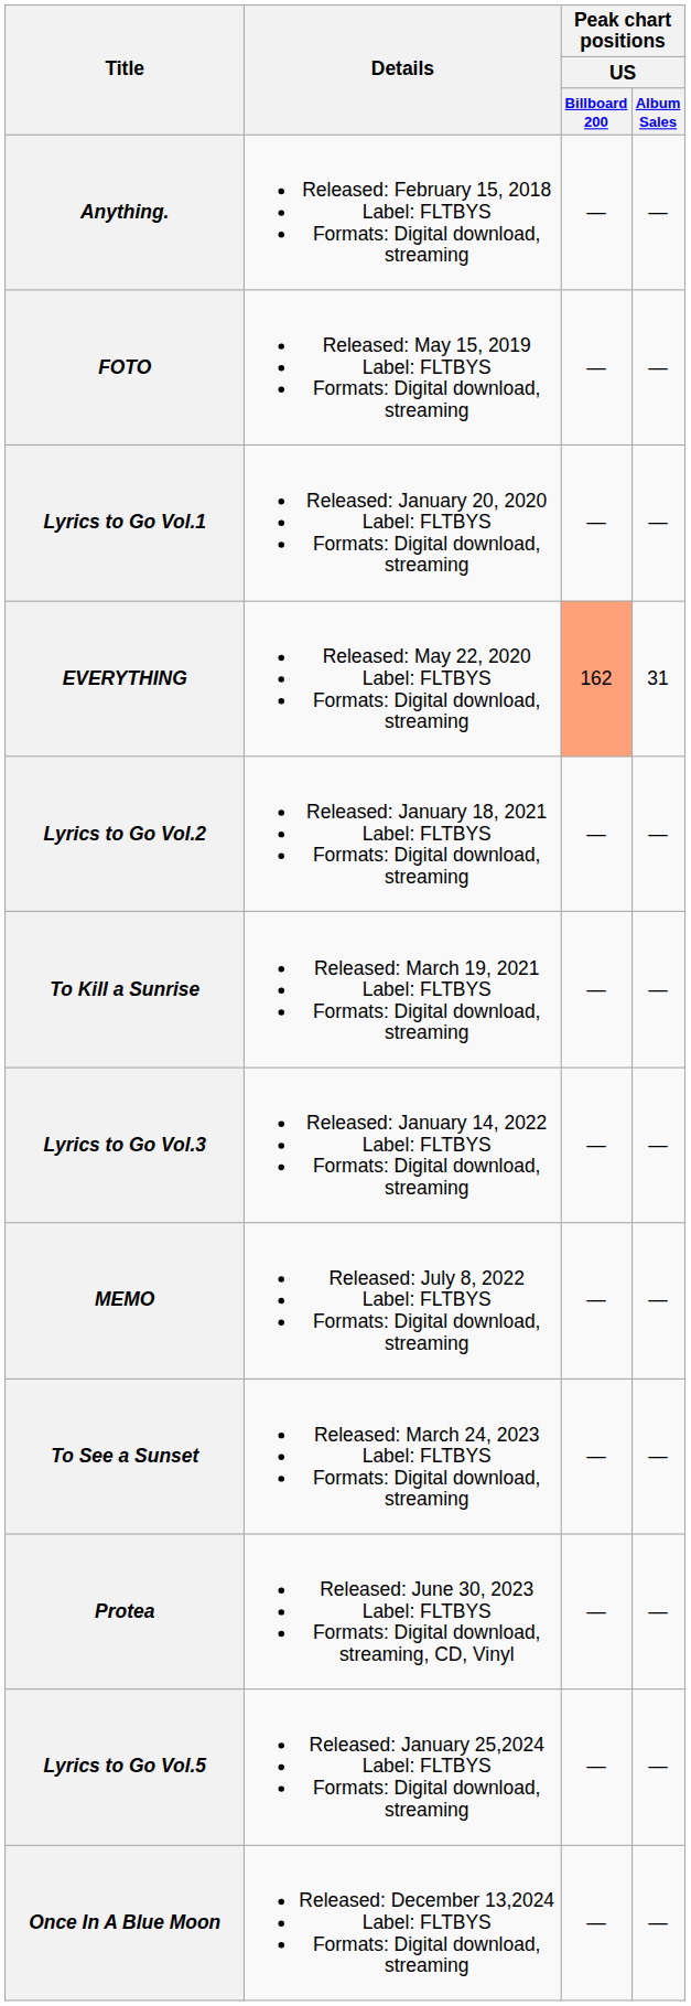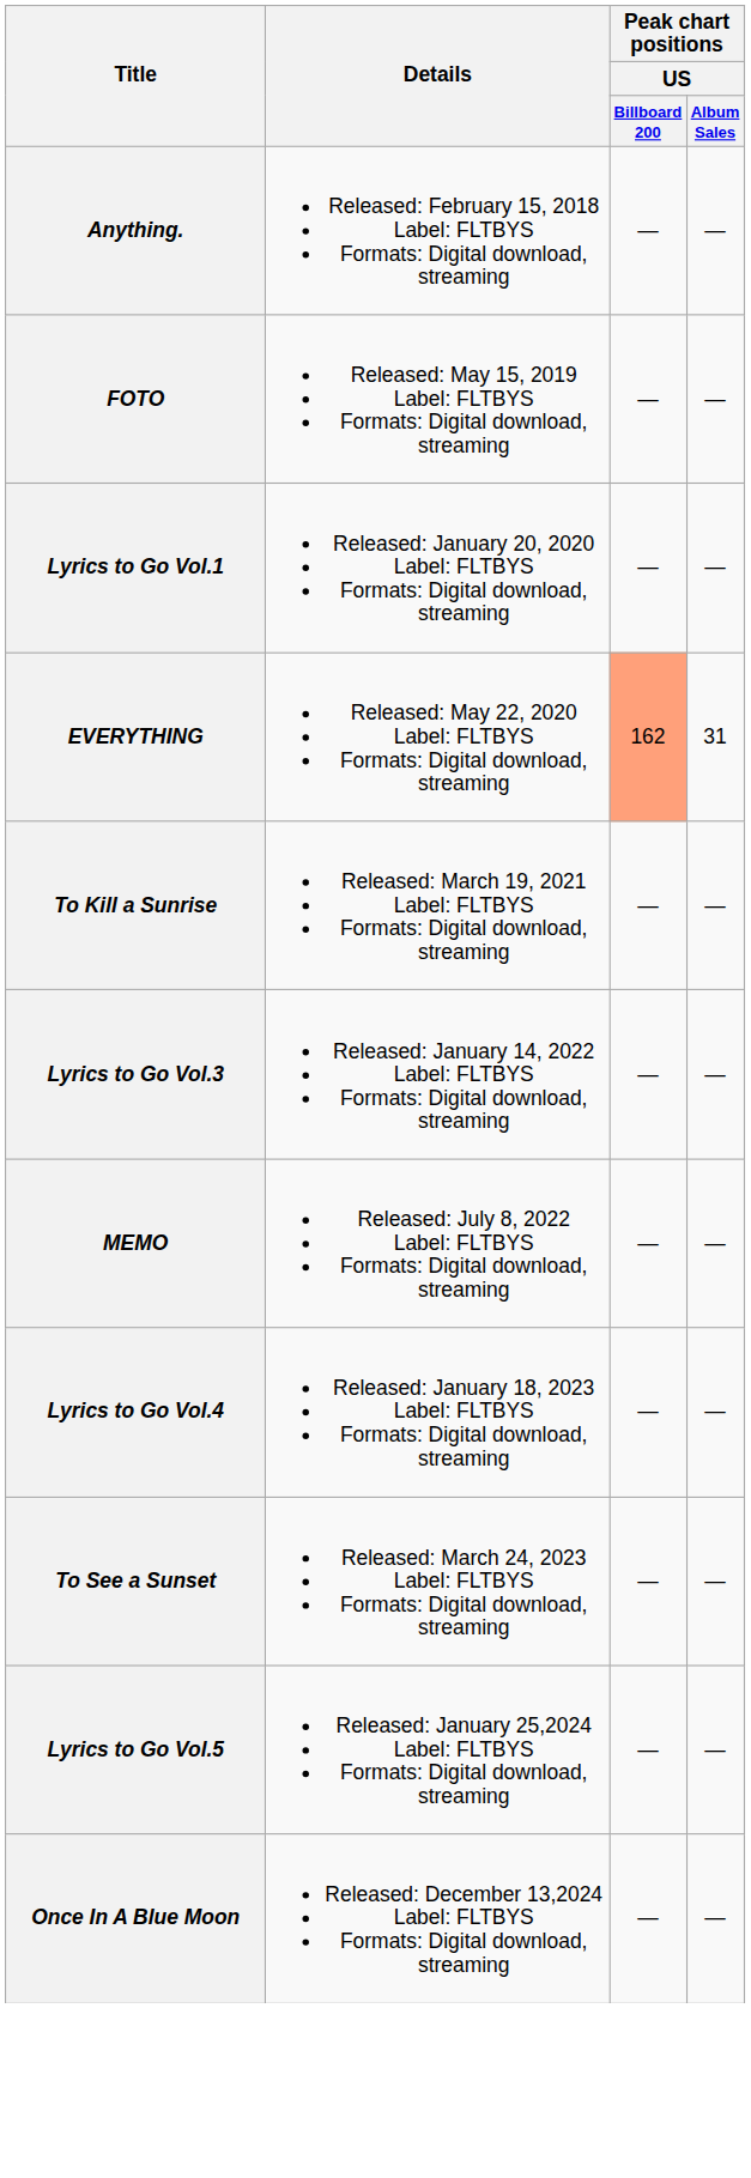 <table class="wikitable plainrowheaders" style="text-align:center;">
 <tr>
 <th rowspan="3" style="width:12em;">Title</th>
 <th rowspan="3" style="width:16em;">Details</th>
 <th colspan="2">Peak chart positions</th>
 </tr>
 <tr>
 <th scope="col" colspan="2">US</th>
 </tr>
 <tr>
 <th scope="col" style="width:2.5em;font-size:90%;"><small><a href='#'>Billboard 200</a></small></th>
 <th scope="col" style="width:2.5em;font-size:90%;"><small><a href='#'>Album Sales</a></small></th>
 </tr>
 <tr>
 <th scope="row"><em>Anything.</em></th>
 <td><br><ul><li>Released: February 15, 2018</li><li>Label: FLTBYS</li><li>Formats: Digital download, streaming</li></ul></td>
 <td>—</td>
 <td>—</td>
 </tr>
 <tr>
 <th scope="row"><em>FOTO</em></th>
 <td><br><ul><li>Released: May 15, 2019</li><li>Label: FLTBYS</li><li>Formats: Digital download, streaming</li></ul></td>
 <td>—</td>
 <td>—</td>
 </tr>
 <tr>
 <th scope="row"><em>Lyrics to Go Vol.1</em></th>
 <td><br><ul><li>Released: January 20, 2020</li><li>Label: FLTBYS</li><li>Formats: Digital download, streaming</li></ul></td>
 <td>—</td>
 <td>—</td>
 </tr>
 <tr>
 <th scope="row"><em>EVERYTHING</em></th>
 <td><br><ul><li>Released: May 22, 2020</li><li>Label: FLTBYS</li><li>Formats: Digital download, streaming</li></ul></td>
 <td style="background: lightsalmon;">162</td>
 <td>31</td>
 </tr>
 <tr>
-<th scope="row"><em>Lyrics to Go Vol.2</em></th>
-<td><br><ul><li>Released: January 18, 2021</li><li>Label: FLTBYS</li><li>Formats: Digital download, streaming</li></ul></td>
-<td>—</td>
-<td>—</td>
-</tr>
-<tr>
 <th scope="row"><em>To Kill a Sunrise</em><br></th>
 <td><br><ul><li>Released: March 19, 2021</li><li>Label: FLTBYS</li><li>Formats: Digital download, streaming</li></ul></td>
 <td>—</td>
 <td>—</td>
 </tr>
 <tr>
 <th scope="row"><em>Lyrics to Go Vol.3</em></th>
 <td><br><ul><li>Released: January 14, 2022</li><li>Label: FLTBYS</li><li>Formats: Digital download, streaming</li></ul></td>
 <td>—</td>
 <td>—</td>
 </tr>
 <tr>
 <th scope="row"><em>MEMO</em></th>
 <td><br><ul><li>Released: July 8, 2022</li><li>Label: FLTBYS</li><li>Formats: Digital download, streaming</li></ul></td>
 <td>—</td>
 <td>—</td>
 </tr>
 <tr>
-<th scope="row"><em>To See a Sunset</em><br></th>
-<td><br><ul><li>Released: March 24, 2023</li><li>Label: FLTBYS</li><li>Formats: Digital download, streaming</li></ul></td>
+<th scope="row"><em>Lyrics to Go Vol.4</em></th>
+<td><br><ul><li>Released: January 18, 2023</li><li>Label: FLTBYS</li><li>Formats: Digital download, streaming</li></ul></td>
 <td>—</td>
 <td>—</td>
 </tr>
 <tr>
-<th scope="row"><em>Protea</em></th>
-<td><br><ul><li>Released: June 30, 2023</li><li>Label: FLTBYS</li><li>Formats: Digital download, streaming, CD, Vinyl</li></ul></td>
+<th scope="row"><em>To See a Sunset</em><br></th>
+<td><br><ul><li>Released: March 24, 2023</li><li>Label: FLTBYS</li><li>Formats: Digital download, streaming</li></ul></td>
 <td>—</td>
 <td>—</td>
 </tr>
 <tr>
 <th scope="row"><em>Lyrics to Go Vol.5</em></th>
 <td><br><ul><li>Released: January 25,2024</li><li>Label: FLTBYS</li><li>Formats: Digital download, streaming</li></ul></td>
 <td>—</td>
 <td>—</td>
 </tr>
 <tr>
 <th><em>Once In A Blue Moon</em></th>
 <td><br><ul><li>Released: December 13,2024</li><li>Label: FLTBYS</li><li>Formats: Digital download, streaming</li></ul></td>
 <td>—</td>
 <td>—</td>
 </tr>
 </table>
